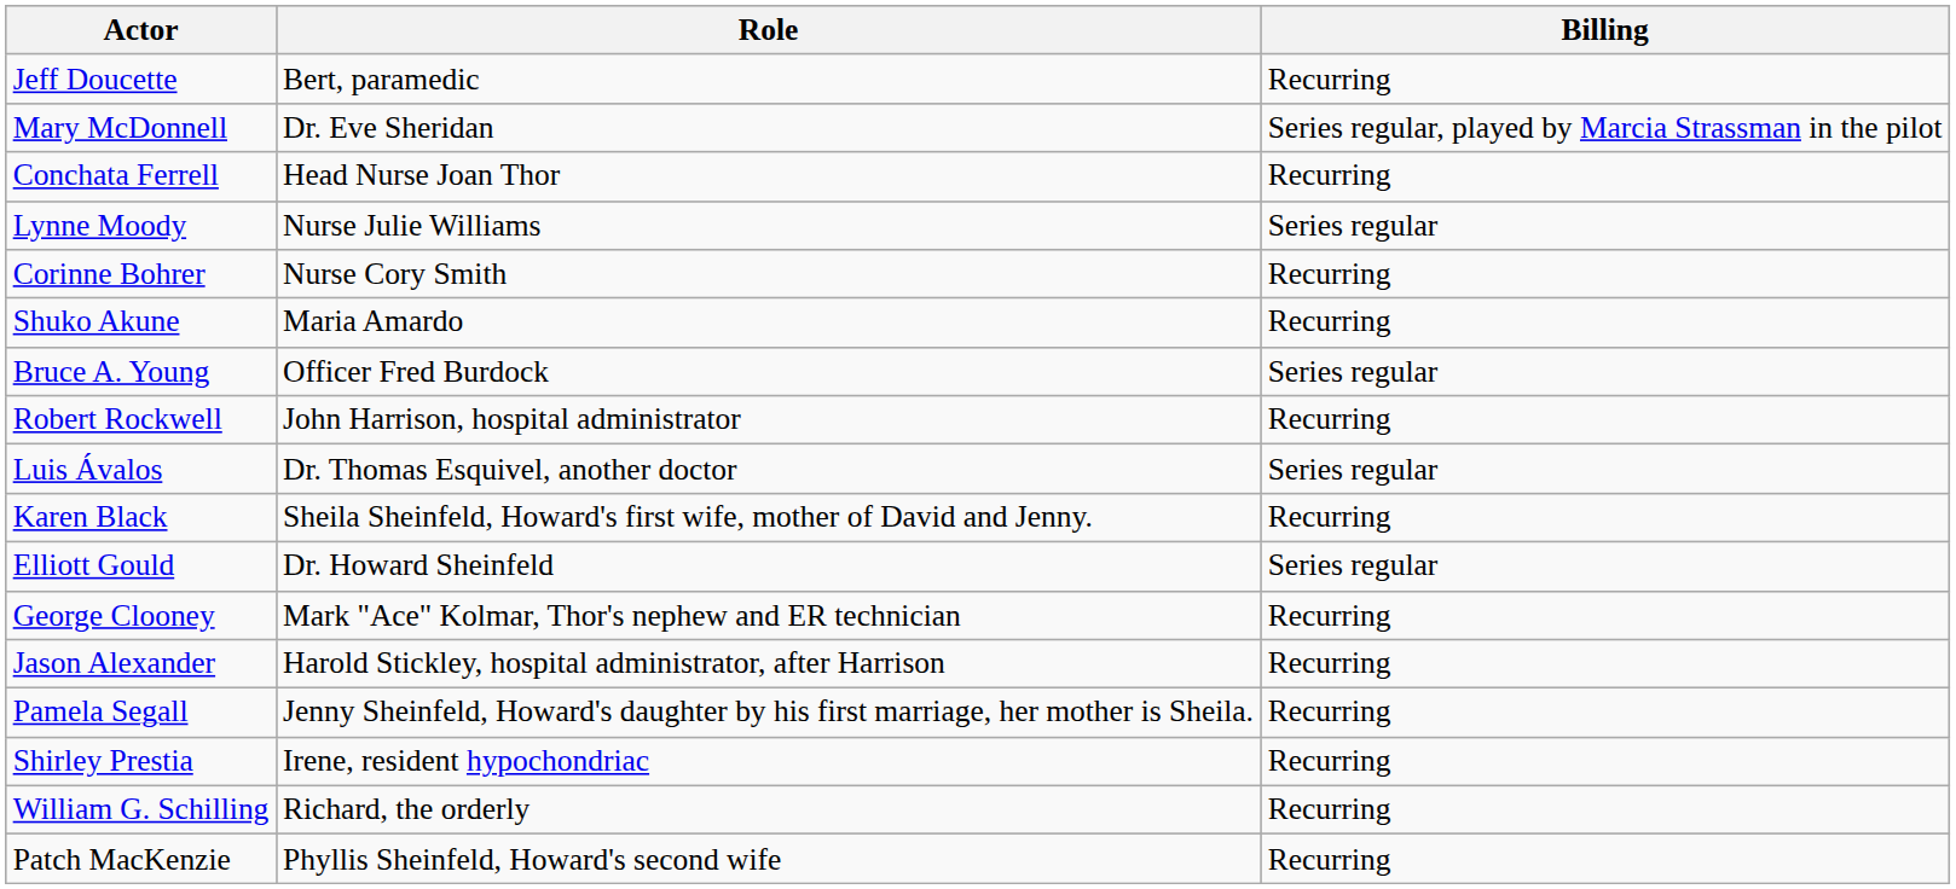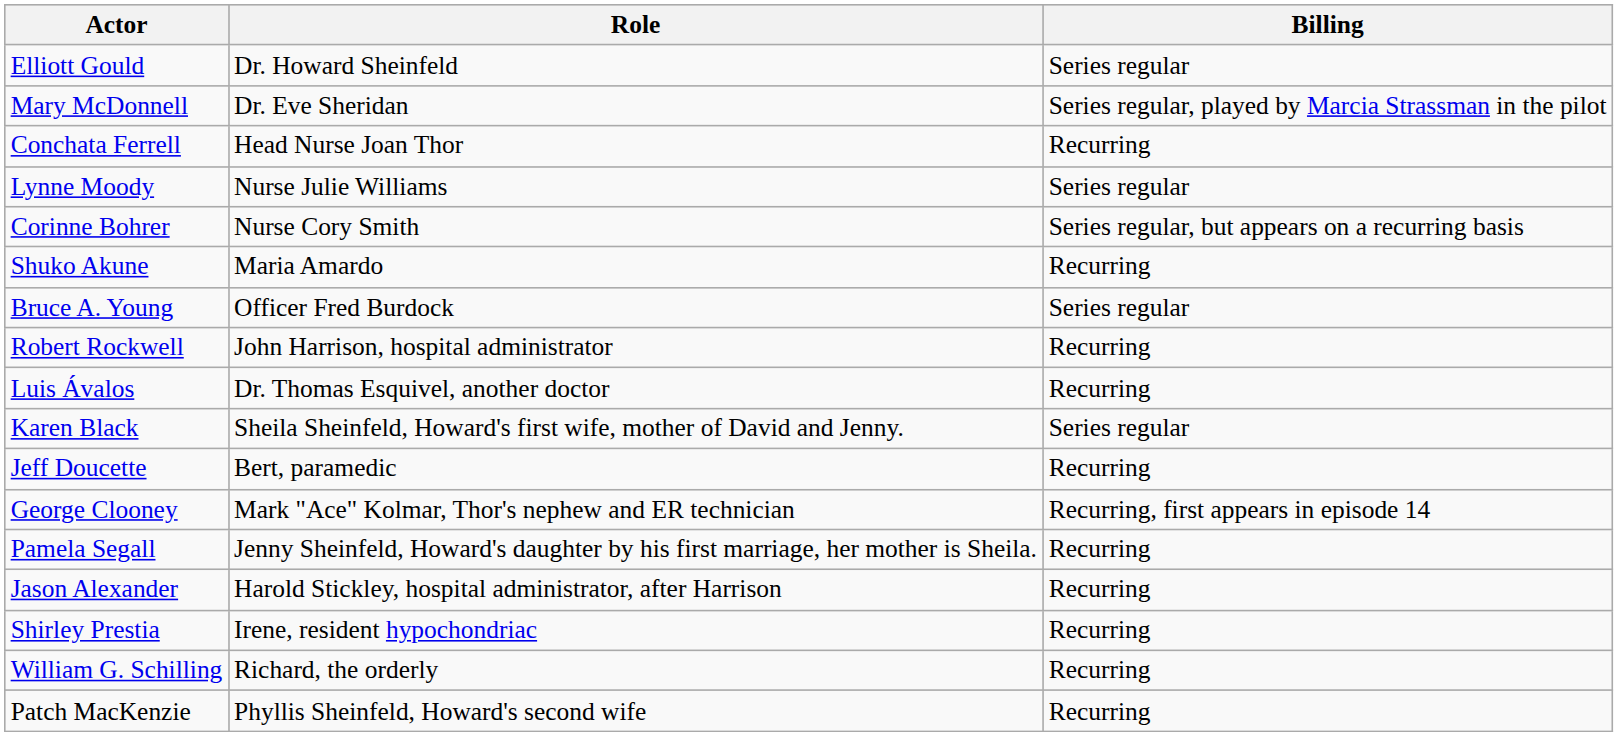 <table class="wikitable">
 <tr>
 <th>Actor</th>
 <th>Role</th>
 <th>Billing</th>
 </tr>
 <tr>
-<td><a href='#'>Jeff Doucette</a></td>
-<td>Bert, paramedic</td>
-<td>Recurring</td>
+<td><a href='#'>Elliott Gould</a></td>
+<td>Dr. Howard Sheinfeld</td>
+<td>Series regular</td>
 </tr>
 <tr>
 <td><a href='#'>Mary McDonnell</a></td>
 <td>Dr. Eve Sheridan</td>
 <td>Series regular, played by <a href='#'>Marcia Strassman</a> in the pilot</td>
 </tr>
 <tr>
 <td><a href='#'>Conchata Ferrell</a></td>
 <td>Head Nurse Joan Thor</td>
 <td>Recurring</td>
 </tr>
 <tr>
 <td><a href='#'>Lynne Moody</a></td>
 <td>Nurse Julie Williams</td>
 <td>Series regular</td>
 </tr>
 <tr>
 <td><a href='#'>Corinne Bohrer</a></td>
 <td>Nurse Cory Smith</td>
-<td>Recurring</td>
+<td>Series regular, but appears on a recurring basis</td>
 </tr>
 <tr>
 <td><a href='#'>Shuko Akune</a></td>
 <td>Maria Amardo</td>
 <td>Recurring</td>
 </tr>
 <tr>
 <td><a href='#'>Bruce A. Young</a></td>
 <td>Officer Fred Burdock</td>
 <td>Series regular</td>
 </tr>
 <tr>
 <td><a href='#'>Robert Rockwell</a></td>
 <td>John Harrison, hospital administrator</td>
 <td>Recurring</td>
 </tr>
 <tr>
 <td><a href='#'>Luis Ávalos</a></td>
 <td>Dr. Thomas Esquivel, another doctor</td>
-<td>Series regular</td>
+<td>Recurring</td>
 </tr>
 <tr>
 <td><a href='#'>Karen Black</a></td>
 <td>Sheila Sheinfeld, Howard's first wife, mother of David and Jenny.</td>
-<td>Recurring</td>
+<td>Series regular</td>
 </tr>
 <tr>
-<td><a href='#'>Elliott Gould</a></td>
-<td>Dr. Howard Sheinfeld</td>
-<td>Series regular</td>
+<td><a href='#'>Jeff Doucette</a></td>
+<td>Bert, paramedic</td>
+<td>Recurring</td>
 </tr>
 <tr>
 <td><a href='#'>George Clooney</a></td>
 <td>Mark "Ace" Kolmar, Thor's nephew and ER technician</td>
+<td>Recurring, first appears in episode 14</td>
+</tr>
+<tr>
+<td><a href='#'>Pamela Segall</a></td>
+<td>Jenny Sheinfeld, Howard's daughter by his first marriage, her mother is Sheila.</td>
 <td>Recurring</td>
 </tr>
 <tr>
 <td><a href='#'>Jason Alexander</a></td>
 <td>Harold Stickley, hospital administrator, after Harrison</td>
-<td>Recurring</td>
-</tr>
-<tr>
-<td><a href='#'>Pamela Segall</a></td>
-<td>Jenny Sheinfeld, Howard's daughter by his first marriage, her mother is Sheila.</td>
 <td>Recurring</td>
 </tr>
 <tr>
 <td><a href='#'>Shirley Prestia</a></td>
 <td>Irene, resident <a href='#'>hypochondriac</a></td>
 <td>Recurring</td>
 </tr>
 <tr>
 <td><a href='#'>William G. Schilling</a></td>
 <td>Richard, the orderly</td>
 <td>Recurring</td>
 </tr>
 <tr>
 <td>Patch MacKenzie</td>
 <td>Phyllis Sheinfeld, Howard's second wife</td>
 <td>Recurring</td>
 </tr>
 </table>
